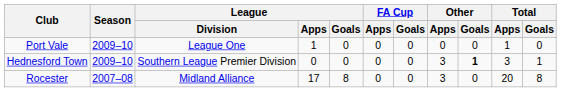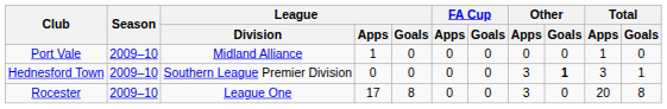 <table class="wikitable" style="text-align:center">
 <tr>
 <th rowspan="2">Club</th>
 <th rowspan="2">Season</th>
 <th colspan="3">League</th>
 <th colspan="2"><a href='#'>FA Cup</a></th>
 <th colspan="2">Other</th>
 <th colspan="2">Total</th>
 </tr>
 <tr>
 <th>Division</th>
 <th>Apps</th>
 <th>Goals</th>
 <th>Apps</th>
 <th>Goals</th>
 <th>Apps</th>
 <th>Goals</th>
 <th>Apps</th>
 <th>Goals</th>
 </tr>
 <tr>
 <td><a href='#'>Port Vale</a></td>
 <td><a href='#'>2009–10</a></td>
-<td><a href='#'>League One</a></td>
+<td><a href='#'>Midland Alliance</a></td>
 <td>1</td>
 <td>0</td>
 <td>0</td>
 <td>0</td>
 <td>0</td>
 <td>0</td>
 <td>1</td>
 <td>0</td>
 </tr>
 <tr>
 <td><a href='#'>Hednesford Town</a></td>
 <td><a href='#'>2009–10</a></td>
 <td><a href='#'>Southern League</a> Premier Division</td>
 <td>0</td>
 <td>0</td>
 <td>0</td>
 <td>0</td>
 <td>3</td>
 <td><strong>1</strong></td>
 <td>3</td>
 <td>1</td>
 </tr>
 <tr>
 <td><a href='#'>Rocester</a></td>
-<td><a href='#'>2007–08</a></td>
-<td><a href='#'>Midland Alliance</a></td>
+<td><a href='#'>2009–10</a></td>
+<td><a href='#'>League One</a></td>
 <td>17</td>
 <td>8</td>
 <td>0</td>
 <td>0</td>
 <td>3</td>
 <td>0</td>
 <td>20</td>
 <td>8</td>
 </tr>
 </table>
